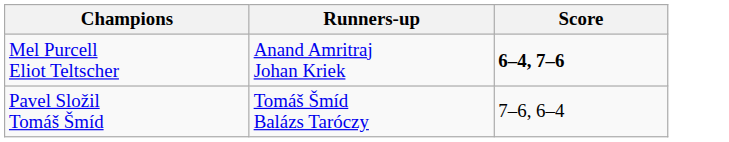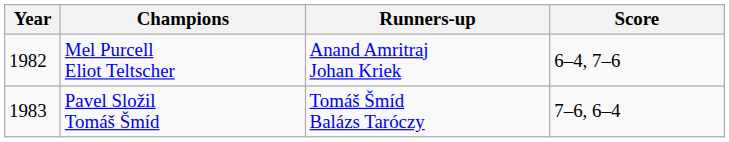 <table class="wikitable">
 <tr>
+<th style="width:40px">Year</th>
 <th style="width:200px">Champions</th>
 <th style="width:200px">Runners-up</th>
 <th style="width:140px" class="unsortable">Score</th>
 </tr>
 <tr>
+<td>1982</td>
 <td> <a href='#'>Mel Purcell</a><br> <a href='#'>Eliot Teltscher</a></td>
 <td> <a href='#'>Anand Amritraj</a><br> <a href='#'>Johan Kriek</a></td>
-<td><strong>6–4, 7–6</strong></td>
+<td>6–4, 7–6</td>
 </tr>
 <tr>
+<td>1983</td>
 <td> <a href='#'>Pavel Složil</a><br> <a href='#'>Tomáš Šmíd</a></td>
 <td> <a href='#'>Tomáš Šmíd</a><br> <a href='#'>Balázs Taróczy</a></td>
 <td>7–6, 6–4</td>
 </tr>
 </table>
